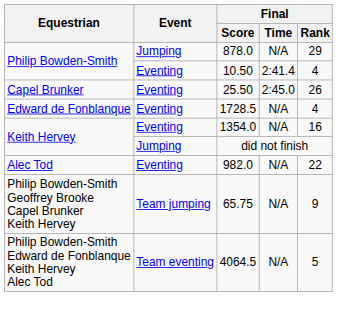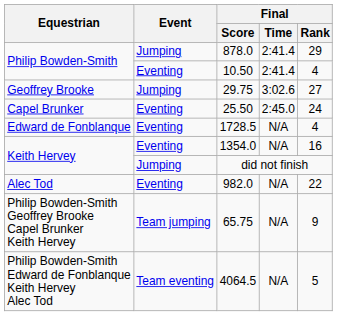 <table class=wikitable style="font-size:90%">
 <tr>
 <th rowspan=2>Equestrian</th>
 <th rowspan=2>Event</th>
 <th colspan=3>Final</th>
 </tr>
 <tr>
 <th>Score</th>
 <th>Time</th>
 <th>Rank</th>
 </tr>
 <tr>
 <td rowspan=2><a href='#'>Philip Bowden-Smith</a></td>
 <td><a href='#'>Jumping</a></td>
 <td align=center>878.0</td>
-<td align=center>N/A</td>
+<td align=center>2:41.4</td>
 <td align=center>29</td>
 </tr>
 <tr>
 <td><a href='#'>Eventing</a></td>
 <td align=center>10.50</td>
 <td align=center>2:41.4</td>
 <td align=center>4</td>
 </tr>
 <tr>
+<td><a href='#'>Geoffrey Brooke</a></td>
+<td><a href='#'>Jumping</a></td>
+<td align=center>29.75</td>
+<td align=center>3:02.6</td>
+<td align=center>27</td>
+</tr>
+<tr>
 <td><a href='#'>Capel Brunker</a></td>
 <td><a href='#'>Eventing</a></td>
 <td align=center>25.50</td>
 <td align=center>2:45.0</td>
-<td align=center>26</td>
+<td align=center>24</td>
 </tr>
 <tr>
 <td><a href='#'>Edward de Fonblanque</a></td>
 <td><a href='#'>Eventing</a></td>
 <td align=center>1728.5</td>
 <td align=center>N/A</td>
 <td align=center>4</td>
 </tr>
 <tr>
 <td rowspan=2><a href='#'>Keith Hervey</a></td>
 <td><a href='#'>Eventing</a></td>
 <td align=center>1354.0</td>
 <td align=center>N/A</td>
 <td align=center>16</td>
 </tr>
 <tr>
 <td><a href='#'>Jumping</a></td>
 <td align=center colspan=3>did not finish</td>
 </tr>
 <tr>
 <td><a href='#'>Alec Tod</a></td>
 <td><a href='#'>Eventing</a></td>
 <td align=center>982.0</td>
 <td align=center>N/A</td>
 <td align=center>22</td>
 </tr>
 <tr>
 <td>Philip Bowden-Smith <br> Geoffrey Brooke <br> Capel Brunker <br> Keith Hervey</td>
 <td><a href='#'>Team jumping</a></td>
 <td align=center>65.75</td>
 <td align=center>N/A</td>
 <td align=center>9</td>
 </tr>
 <tr>
 <td>Philip Bowden-Smith <br> Edward de Fonblanque <br> Keith Hervey <br> Alec Tod</td>
 <td><a href='#'>Team eventing</a></td>
 <td align=center>4064.5</td>
 <td align=center>N/A</td>
 <td align=center>5</td>
 </tr>
 </table>
